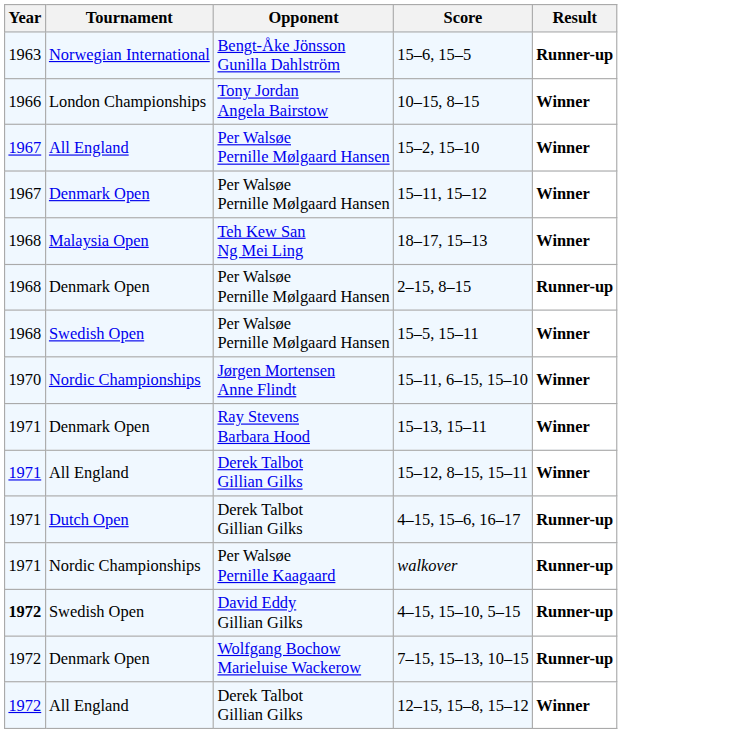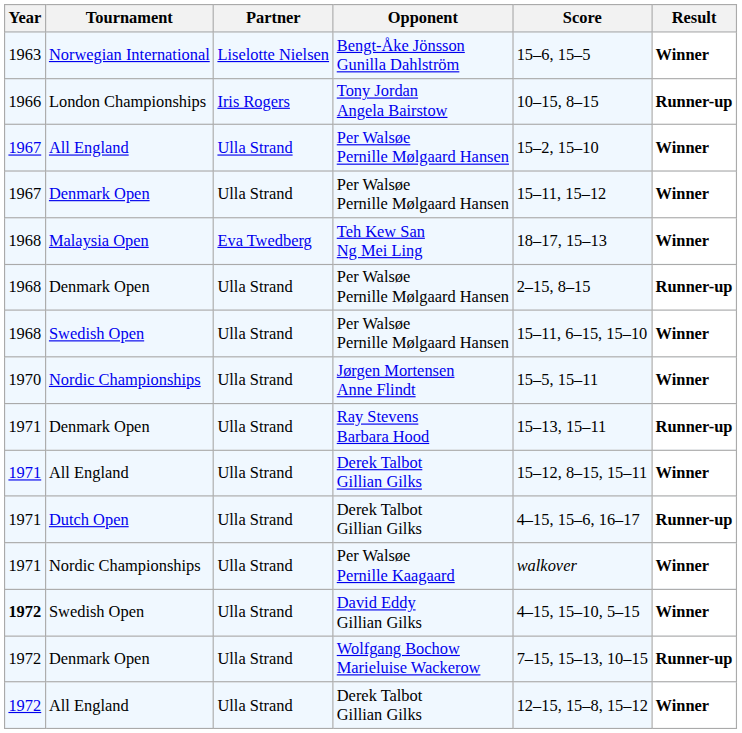 <table class="sortable wikitable" style="font-size: 90%;">
 <tr>
 <th>Year</th>
 <th>Tournament</th>
+<th>Partner</th>
 <th>Opponent</th>
 <th>Score</th>
 <th>Result</th>
 </tr>
 <tr style="background:#f0f8ff;">
 <td align="center">1963</td>
 <td align="left"><a href='#'>Norwegian International</a></td>
+<td align="left"> <a href='#'>Liselotte Nielsen</a></td>
 <td align="left"> <a href='#'>Bengt-Åke Jönsson</a><br> <a href='#'>Gunilla Dahlström</a></td>
 <td align="left">15–6, 15–5</td>
-<td style="text-align:left; background:white"> <strong>Runner-up</strong></td>
+<td style="text-align:left; background:white"> <strong>Winner</strong></td>
 </tr>
 <tr style="background:#f0f8ff;">
 <td align="center">1966</td>
 <td align="left">London Championships</td>
+<td align="left"> <a href='#'>Iris Rogers</a></td>
 <td align="left"> <a href='#'>Tony Jordan</a><br> <a href='#'>Angela Bairstow</a></td>
 <td align="left">10–15, 8–15</td>
-<td style="text-align:left; background:white"> <strong>Winner</strong></td>
+<td style="text-align:left; background:white"> <strong>Runner-up</strong></td>
 </tr>
 <tr style="background:#f0f8ff;">
 <td align="center"><a href='#'>1967</a></td>
 <td align="left"><a href='#'>All England</a></td>
+<td align="left"> <a href='#'>Ulla Strand</a></td>
 <td align="left"> <a href='#'>Per Walsøe</a><br> <a href='#'>Pernille Mølgaard Hansen</a></td>
 <td align="left">15–2, 15–10</td>
 <td style="text-align:left; background:white"> <strong>Winner</strong></td>
 </tr>
 <tr style="background:#f0f8ff;">
 <td align="center">1967</td>
 <td align="left"><a href='#'>Denmark Open</a></td>
+<td align="left"> Ulla Strand</td>
 <td align="left"> Per Walsøe<br> Pernille Mølgaard Hansen</td>
 <td align="left">15–11, 15–12</td>
 <td style="text-align:left; background:white"> <strong>Winner</strong></td>
 </tr>
 <tr style="background:#f0f8ff;">
 <td align="center">1968</td>
 <td align="left"><a href='#'>Malaysia Open</a></td>
+<td align="left"> <a href='#'>Eva Twedberg</a></td>
 <td align="left"> <a href='#'>Teh Kew San</a><br> <a href='#'>Ng Mei Ling</a></td>
 <td align="left">18–17, 15–13</td>
 <td style="text-align:left; background:white"> <strong>Winner</strong></td>
 </tr>
 <tr style="background:#f0f8ff;">
 <td align="center">1968</td>
 <td align="left">Denmark Open</td>
+<td align="left"> Ulla Strand</td>
 <td align="left"> Per Walsøe<br> Pernille Mølgaard Hansen</td>
 <td align="left">2–15, 8–15</td>
 <td style="text-align:left; background:white"> <strong>Runner-up</strong></td>
 </tr>
 <tr style="background:#f0f8ff;">
 <td align="center">1968</td>
 <td align="left"><a href='#'>Swedish Open</a></td>
+<td align="left"> Ulla Strand</td>
 <td align="left"> Per Walsøe<br> Pernille Mølgaard Hansen</td>
-<td align="left">15–5, 15–11</td>
+<td align="left">15–11, 6–15, 15–10</td>
 <td style="text-align:left; background:white"> <strong>Winner</strong></td>
 </tr>
 <tr style="background:#f0f8ff;">
 <td align="center">1970</td>
 <td align="left"><a href='#'>Nordic Championships</a></td>
+<td align="left"> Ulla Strand</td>
 <td align="left"> <a href='#'>Jørgen Mortensen</a><br> <a href='#'>Anne Flindt</a></td>
-<td align="left">15–11, 6–15, 15–10</td>
+<td align="left">15–5, 15–11</td>
 <td style="text-align:left; background:white"> <strong>Winner</strong></td>
 </tr>
 <tr style="background:#f0f8ff;">
 <td align="center">1971</td>
 <td align="left">Denmark Open</td>
+<td align="left"> Ulla Strand</td>
 <td align="left"> <a href='#'>Ray Stevens</a><br> <a href='#'>Barbara Hood</a></td>
 <td align="left">15–13, 15–11</td>
-<td style="text-align:left; background:white"> <strong>Winner</strong></td>
+<td style="text-align:left; background:white"> <strong>Runner-up</strong></td>
 </tr>
 <tr style="background:#f0f8ff;">
 <td align="center"><a href='#'>1971</a></td>
 <td align="left">All England</td>
+<td align="left"> Ulla Strand</td>
 <td align="left"> <a href='#'>Derek Talbot</a><br> <a href='#'>Gillian Gilks</a></td>
 <td align="left">15–12, 8–15, 15–11</td>
 <td style="text-align:left; background:white"> <strong>Winner</strong></td>
 </tr>
 <tr style="background:#f0f8ff;">
 <td align="center">1971</td>
 <td align="left"><a href='#'>Dutch Open</a></td>
+<td align="left"> Ulla Strand</td>
 <td align="left"> Derek Talbot<br> Gillian Gilks</td>
 <td align="left">4–15, 15–6, 16–17</td>
 <td style="text-align:left; background:white"> <strong>Runner-up</strong></td>
 </tr>
 <tr style="background:#f0f8ff;">
 <td align="center">1971</td>
 <td align="left">Nordic Championships</td>
+<td align="left"> Ulla Strand</td>
 <td align="left"> Per Walsøe<br> <a href='#'>Pernille Kaagaard</a></td>
 <td align="left"><em>walkover</em></td>
-<td style="text-align:left; background:white"> <strong>Runner-up</strong></td>
+<td style="text-align:left; background:white"> <strong>Winner</strong></td>
 </tr>
 <tr style="background:#f0f8ff;">
 <td align="center"><strong>1972</strong></td>
 <td align="left">Swedish Open</td>
+<td align="left"> Ulla Strand</td>
 <td align="left"> <a href='#'>David Eddy</a><br> Gillian Gilks</td>
 <td align="left">4–15, 15–10, 5–15</td>
-<td style="text-align:left; background:white"> <strong>Runner-up</strong></td>
+<td style="text-align:left; background:white"> <strong>Winner</strong></td>
 </tr>
 <tr style="background:#f0f8ff;">
 <td align="center">1972</td>
 <td align="left">Denmark Open</td>
+<td align="left"> Ulla Strand</td>
 <td align="left"> <a href='#'>Wolfgang Bochow</a><br> <a href='#'>Marieluise Wackerow</a></td>
 <td align="left">7–15, 15–13, 10–15</td>
 <td style="text-align:left; background:white"> <strong>Runner-up</strong></td>
 </tr>
 <tr style="background:#f0f8ff;">
 <td align="center"><a href='#'>1972</a></td>
 <td align="left">All England</td>
+<td align="left"> Ulla Strand</td>
 <td align="left"> Derek Talbot<br> Gillian Gilks</td>
 <td align="left">12–15, 15–8, 15–12</td>
 <td style="text-align:left; background:white"> <strong>Winner</strong></td>
 </tr>
 </table>
